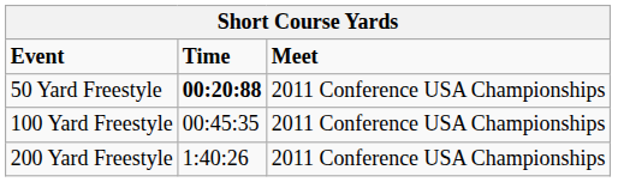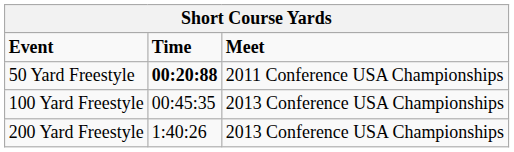 <table class="wikitable">
 <tr>
 <th colspan="3">Short Course Yards</th>
 </tr>
 <tr>
 <td><strong>Event</strong></td>
 <td><strong>Time</strong></td>
 <td><strong>Meet</strong></td>
 </tr>
 <tr>
 <td>50 Yard Freestyle</td>
 <td><strong>00:20:88</strong></td>
 <td>2011 Conference USA Championships</td>
 </tr>
 <tr>
 <td>100 Yard Freestyle</td>
 <td>00:45:35</td>
-<td>2011 Conference USA Championships</td>
+<td>2013 Conference USA Championships</td>
 </tr>
 <tr>
 <td>200 Yard Freestyle</td>
 <td>1:40:26</td>
-<td>2011 Conference USA Championships</td>
+<td>2013 Conference USA Championships</td>
 </tr>
 </table>
